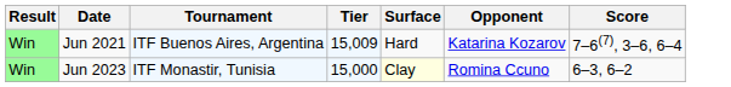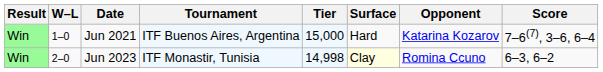 <table class="sortable wikitable">
 <tr>
 <th>Result</th>
+<th class="unsortable">W–L</th>
 <th>Date</th>
 <th>Tournament</th>
 <th>Tier</th>
 <th>Surface</th>
 <th>Opponent</th>
 <th class="unsortable">Score</th>
 </tr>
 <tr>
 <td style="background:#98fb98;">Win</td>
+<td><small>1–0</small></td>
 <td>Jun 2021</td>
 <td style="background:#f0f8ff;">ITF Buenos Aires, Argentina</td>
-<td style="background:#f0f8ff;">15,009</td>
+<td style="background:#f0f8ff;">15,000</td>
 <td>Hard</td>
 <td> <a href='#'>Katarina Kozarov</a></td>
 <td>7–6<sup>(7)</sup>, 3–6, 6–4</td>
 </tr>
 <tr>
 <td style="background:#98fb98;">Win</td>
+<td><small>2–0</small></td>
 <td>Jun 2023</td>
 <td style="background:#f0f8ff;">ITF Monastir, Tunisia</td>
-<td style="background:#f0f8ff;">15,000</td>
+<td style="background:#f0f8ff;">14,998</td>
 <td style="background: lightyellow;">Clay</td>
 <td> <a href='#'>Romina Ccuno</a></td>
 <td>6–3, 6–2</td>
 </tr>
 </table>
